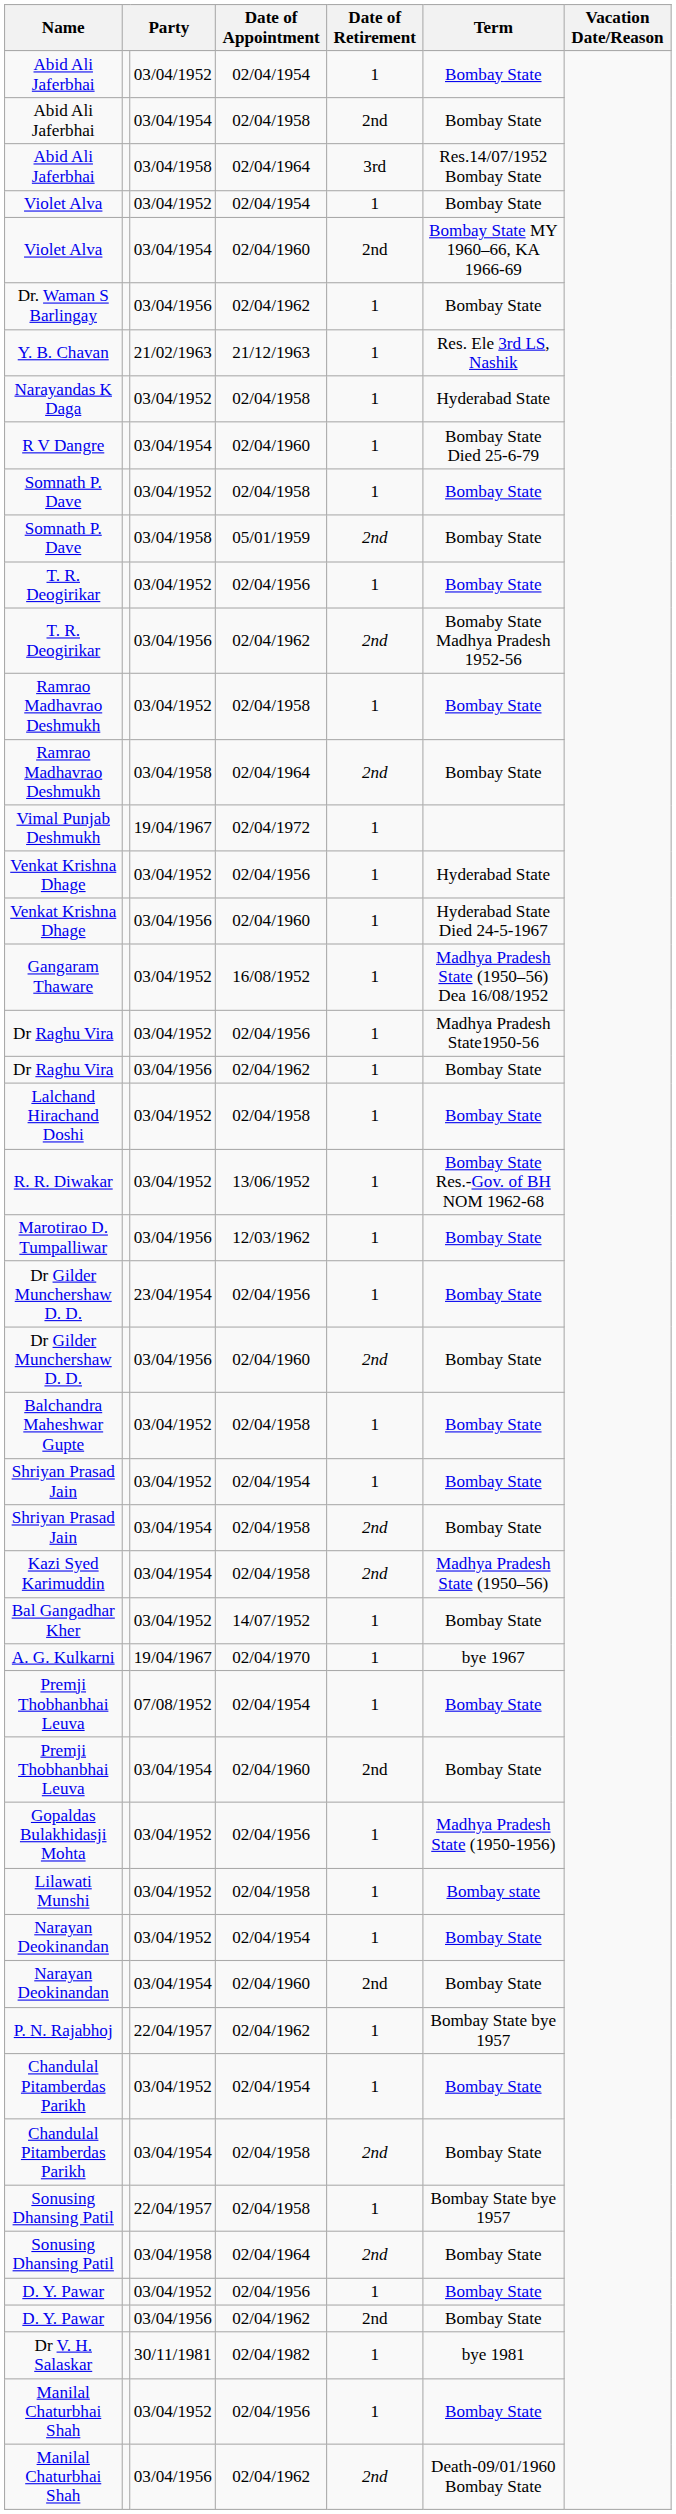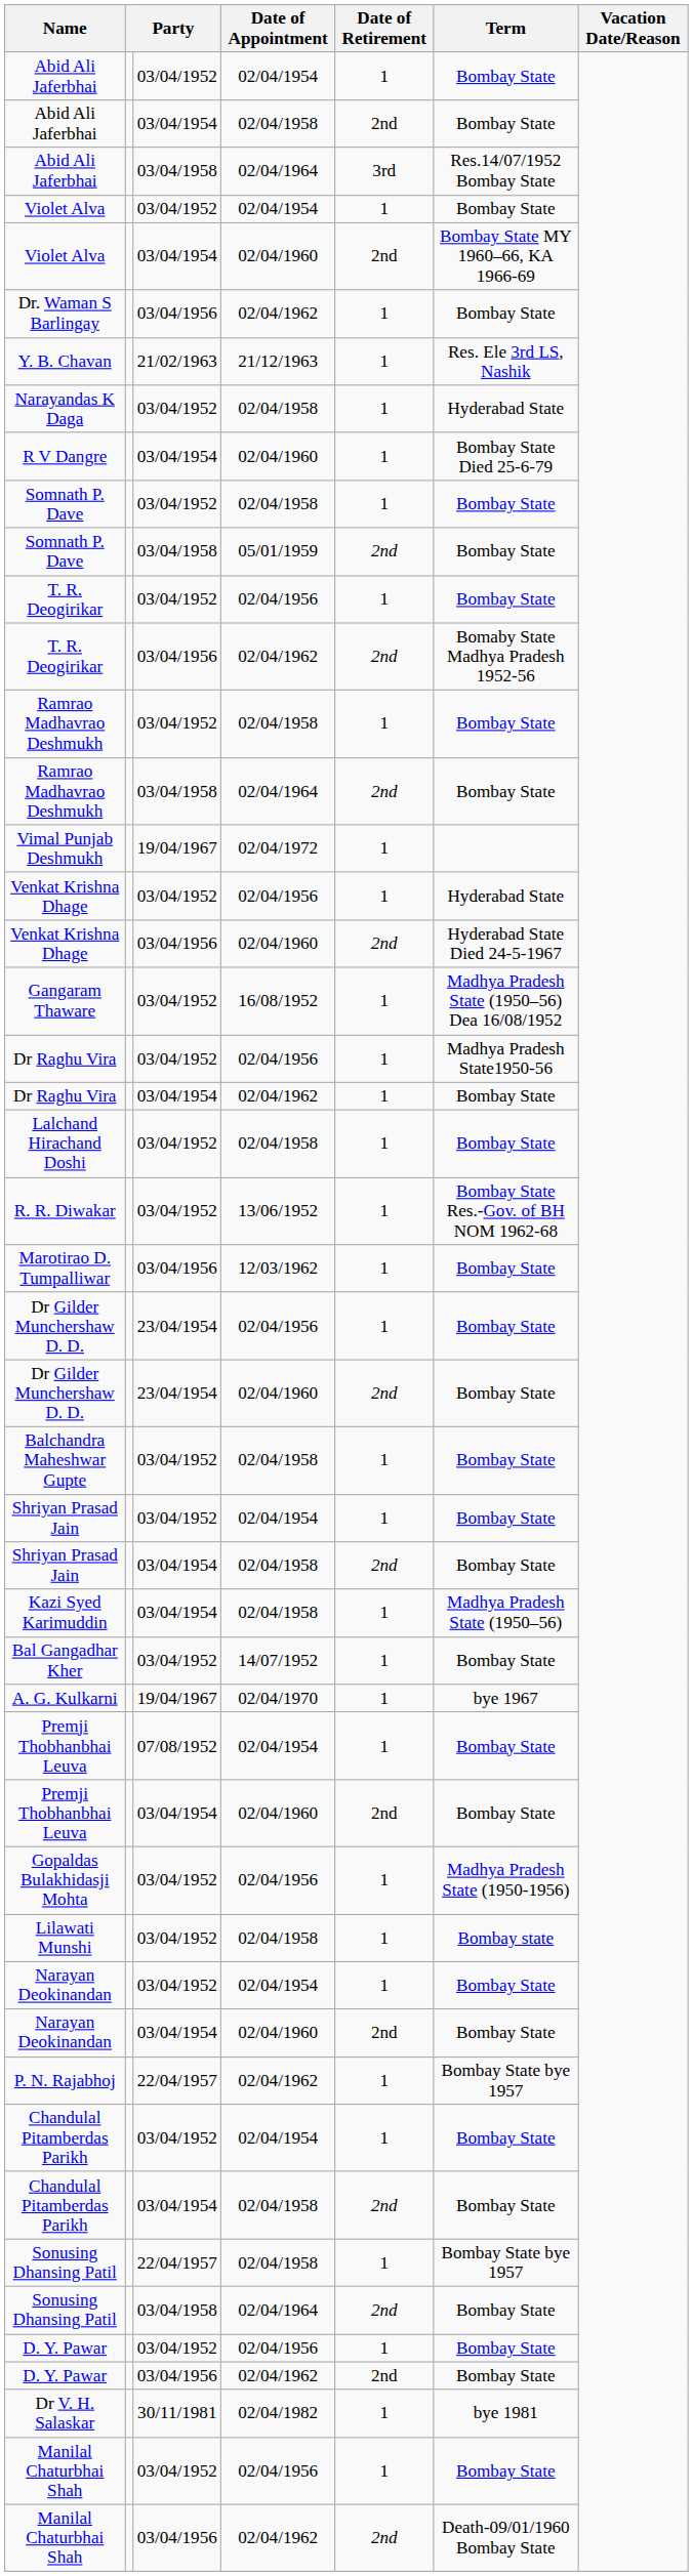 <table class="wikitable sortable static-row-numbers static-row-header-text" style="width:100%; text-align:center">
 <tr>
 <th>Name</th>
 <th colspan="2">Party</th>
 <th>Date of Appointment</th>
 <th>Date of Retirement</th>
 <th>Term</th>
 <th>Vacation Date/Reason</th>
 </tr>
 <tr>
 <td><a href='#'>Abid Ali Jaferbhai</a></td>
 <td></td>
 <td>03/04/1952</td>
 <td>02/04/1954</td>
 <td>1</td>
 <td><a href='#'>Bombay State</a></td>
 </tr>
 <tr>
 <td>Abid Ali Jaferbhai</td>
 <td></td>
 <td>03/04/1954</td>
 <td>02/04/1958</td>
 <td>2nd</td>
 <td>Bombay State</td>
 </tr>
 <tr>
 <td><a href='#'>Abid Ali Jaferbhai</a></td>
 <td></td>
 <td>03/04/1958</td>
 <td>02/04/1964</td>
 <td>3rd</td>
 <td>Res.14/07/1952 Bombay State</td>
 </tr>
 <tr>
 <td><a href='#'>Violet Alva</a></td>
 <td></td>
 <td>03/04/1952</td>
 <td>02/04/1954</td>
 <td>1</td>
 <td>Bombay State</td>
 </tr>
 <tr>
 <td><a href='#'>Violet Alva</a></td>
 <td></td>
 <td>03/04/1954</td>
 <td>02/04/1960</td>
 <td>2nd</td>
 <td><a href='#'>Bombay State</a> MY 1960–66, KA 1966-69</td>
 </tr>
 <tr>
 <td>Dr. <a href='#'>Waman S Barlingay</a></td>
 <td></td>
 <td>03/04/1956</td>
 <td>02/04/1962</td>
 <td>1</td>
 <td>Bombay State</td>
 </tr>
 <tr>
 <td><a href='#'>Y. B. Chavan</a></td>
 <td></td>
 <td>21/02/1963</td>
 <td>21/12/1963</td>
 <td>1</td>
 <td>Res. Ele <a href='#'>3rd LS</a>, <a href='#'>Nashik</a></td>
 </tr>
 <tr>
 <td><a href='#'>Narayandas K Daga</a></td>
 <td></td>
 <td>03/04/1952</td>
 <td>02/04/1958</td>
 <td>1</td>
 <td>Hyderabad State</td>
 </tr>
 <tr>
 <td><a href='#'>R V Dangre</a></td>
 <td></td>
 <td>03/04/1954</td>
 <td>02/04/1960</td>
 <td>1</td>
 <td>Bombay State Died 25-6-79</td>
 </tr>
 <tr>
 <td><a href='#'>Somnath P. Dave</a></td>
 <td></td>
 <td>03/04/1952</td>
 <td>02/04/1958</td>
 <td>1</td>
 <td><a href='#'>Bombay State</a></td>
 </tr>
 <tr>
 <td><a href='#'>Somnath P. Dave</a></td>
 <td></td>
 <td>03/04/1958</td>
 <td>05/01/1959</td>
 <td><em>2nd</em></td>
 <td>Bombay State</td>
 </tr>
 <tr>
 <td><a href='#'>T. R. Deogirikar</a></td>
 <td></td>
 <td>03/04/1952</td>
 <td>02/04/1956</td>
 <td>1</td>
 <td><a href='#'>Bombay State</a></td>
 </tr>
 <tr>
 <td><a href='#'>T. R. Deogirikar</a></td>
 <td></td>
 <td>03/04/1956</td>
 <td>02/04/1962</td>
 <td><em>2nd</em></td>
 <td>Bomaby State Madhya Pradesh  1952-56</td>
 </tr>
 <tr>
 <td><a href='#'>Ramrao Madhavrao Deshmukh</a></td>
 <td></td>
 <td>03/04/1952</td>
 <td>02/04/1958</td>
 <td>1</td>
 <td><a href='#'>Bombay State</a></td>
 </tr>
 <tr>
 <td><a href='#'>Ramrao Madhavrao Deshmukh</a></td>
 <td></td>
 <td>03/04/1958</td>
 <td>02/04/1964</td>
 <td><em>2nd</em></td>
 <td>Bombay State</td>
 </tr>
 <tr>
 <td><a href='#'>Vimal Punjab Deshmukh</a></td>
 <td></td>
 <td>19/04/1967</td>
 <td>02/04/1972</td>
 <td>1</td>
 <td></td>
 </tr>
 <tr>
 <td><a href='#'>Venkat Krishna Dhage</a></td>
 <td></td>
 <td>03/04/1952</td>
 <td>02/04/1956</td>
 <td>1</td>
 <td>Hyderabad State</td>
 </tr>
 <tr>
 <td><a href='#'>Venkat Krishna Dhage</a></td>
 <td></td>
 <td>03/04/1956</td>
 <td>02/04/1960</td>
-<td>1</td>
+<td><em>2nd</em></td>
 <td>Hyderabad State Died 24-5-1967</td>
 </tr>
 <tr>
 <td><a href='#'>Gangaram Thaware</a></td>
 <td></td>
 <td>03/04/1952</td>
 <td>16/08/1952</td>
 <td>1</td>
 <td><a href='#'>Madhya Pradesh State</a> (1950–56) Dea 16/08/1952</td>
 </tr>
 <tr>
 <td>Dr <a href='#'>Raghu Vira</a></td>
 <td></td>
 <td>03/04/1952</td>
 <td>02/04/1956</td>
 <td>1</td>
 <td>Madhya Pradesh State1950-56</td>
 </tr>
 <tr>
 <td>Dr <a href='#'>Raghu Vira</a></td>
 <td></td>
-<td>03/04/1956</td>
+<td>03/04/1954</td>
 <td>02/04/1962</td>
 <td>1</td>
 <td>Bombay State</td>
 </tr>
 <tr>
 <td><a href='#'>Lalchand Hirachand Doshi</a></td>
 <td></td>
 <td>03/04/1952</td>
 <td>02/04/1958</td>
 <td>1</td>
 <td><a href='#'>Bombay State</a></td>
 </tr>
 <tr>
 <td><a href='#'>R. R. Diwakar</a></td>
 <td></td>
 <td>03/04/1952</td>
 <td>13/06/1952</td>
 <td>1</td>
 <td><a href='#'>Bombay State</a> Res.-<a href='#'>Gov. of BH</a> NOM 1962-68</td>
 </tr>
 <tr>
 <td><a href='#'>Marotirao D. Tumpalliwar</a></td>
 <td></td>
 <td>03/04/1956</td>
 <td>12/03/1962</td>
 <td>1</td>
 <td><a href='#'>Bombay State</a></td>
 </tr>
 <tr>
 <td>Dr <a href='#'>Gilder Munchershaw D. D.</a></td>
 <td></td>
 <td>23/04/1954</td>
 <td>02/04/1956</td>
 <td>1</td>
 <td><a href='#'>Bombay State</a></td>
 </tr>
 <tr>
 <td>Dr <a href='#'>Gilder Munchershaw D. D.</a></td>
 <td></td>
-<td>03/04/1956</td>
+<td>23/04/1954</td>
 <td>02/04/1960</td>
 <td><em> 2nd</em></td>
 <td>Bombay State</td>
 </tr>
 <tr>
 <td><a href='#'>Balchandra Maheshwar Gupte</a></td>
 <td></td>
 <td>03/04/1952</td>
 <td>02/04/1958</td>
 <td>1</td>
 <td><a href='#'>Bombay State</a></td>
 </tr>
 <tr>
 <td><a href='#'>Shriyan Prasad Jain</a></td>
 <td></td>
 <td>03/04/1952</td>
 <td>02/04/1954</td>
 <td>1</td>
 <td><a href='#'>Bombay State</a></td>
 </tr>
 <tr>
 <td><a href='#'>Shriyan Prasad Jain</a></td>
 <td></td>
 <td>03/04/1954</td>
 <td>02/04/1958</td>
 <td><em>2nd</em></td>
 <td>Bombay State</td>
 </tr>
 <tr>
 <td><a href='#'>Kazi Syed Karimuddin</a></td>
 <td></td>
 <td>03/04/1954</td>
 <td>02/04/1958</td>
-<td><em>2nd</em></td>
+<td>1</td>
 <td><a href='#'>Madhya Pradesh State</a> (1950–56)</td>
 </tr>
 <tr>
 <td><a href='#'>Bal Gangadhar Kher</a></td>
 <td></td>
 <td>03/04/1952</td>
 <td>14/07/1952</td>
 <td>1</td>
 <td>Bombay State</td>
 </tr>
 <tr>
 <td><a href='#'>A. G. Kulkarni</a></td>
 <td></td>
 <td>19/04/1967</td>
 <td>02/04/1970</td>
 <td>1</td>
 <td>bye 1967</td>
 </tr>
 <tr>
 <td><a href='#'>Premji Thobhanbhai Leuva</a></td>
 <td></td>
 <td>07/08/1952</td>
 <td>02/04/1954</td>
 <td>1</td>
 <td><a href='#'>Bombay State</a></td>
 </tr>
 <tr>
 <td><a href='#'>Premji Thobhanbhai Leuva</a></td>
 <td></td>
 <td>03/04/1954</td>
 <td>02/04/1960</td>
 <td>2nd</td>
 <td>Bombay State</td>
 </tr>
 <tr>
 <td><a href='#'>Gopaldas Bulakhidasji Mohta</a></td>
 <td></td>
 <td>03/04/1952</td>
 <td>02/04/1956</td>
 <td>1</td>
 <td><a href='#'>Madhya Pradesh State</a> (1950-1956)</td>
 </tr>
 <tr>
 <td><a href='#'>Lilawati Munshi</a></td>
 <td></td>
 <td>03/04/1952</td>
 <td>02/04/1958</td>
 <td>1</td>
 <td><a href='#'>Bombay state</a></td>
 </tr>
 <tr>
 <td><a href='#'>Narayan Deokinandan</a></td>
 <td></td>
 <td>03/04/1952</td>
 <td>02/04/1954</td>
 <td>1</td>
 <td><a href='#'>Bombay State</a></td>
 </tr>
 <tr>
 <td><a href='#'>Narayan Deokinandan</a></td>
 <td></td>
 <td>03/04/1954</td>
 <td>02/04/1960</td>
 <td>2nd</td>
 <td>Bombay State</td>
 </tr>
 <tr>
 <td><a href='#'>P. N. Rajabhoj</a></td>
 <td></td>
 <td>22/04/1957</td>
 <td>02/04/1962</td>
 <td>1</td>
 <td>Bombay State bye 1957</td>
 </tr>
 <tr>
 <td><a href='#'>Chandulal Pitamberdas Parikh</a></td>
 <td></td>
 <td>03/04/1952</td>
 <td>02/04/1954</td>
 <td>1</td>
 <td><a href='#'>Bombay State</a></td>
 </tr>
 <tr>
 <td><a href='#'>Chandulal Pitamberdas Parikh</a></td>
 <td></td>
 <td>03/04/1954</td>
 <td>02/04/1958</td>
 <td><em>2nd</em></td>
 <td>Bombay State</td>
 </tr>
 <tr>
 <td><a href='#'>Sonusing Dhansing Patil</a></td>
 <td></td>
 <td>22/04/1957</td>
 <td>02/04/1958</td>
 <td>1</td>
 <td>Bombay State bye 1957</td>
 </tr>
 <tr>
 <td><a href='#'>Sonusing Dhansing Patil</a></td>
 <td></td>
 <td>03/04/1958</td>
 <td>02/04/1964</td>
 <td><em>2nd</em></td>
 <td>Bombay State</td>
 </tr>
 <tr>
 <td><a href='#'>D. Y. Pawar</a></td>
 <td></td>
 <td>03/04/1952</td>
 <td>02/04/1956</td>
 <td>1</td>
 <td><a href='#'>Bombay State</a></td>
 </tr>
 <tr>
 <td><a href='#'>D. Y. Pawar</a></td>
 <td></td>
 <td>03/04/1956</td>
 <td>02/04/1962</td>
 <td>2nd</td>
 <td>Bombay State</td>
 </tr>
 <tr>
 <td>Dr <a href='#'>V. H. Salaskar</a></td>
 <td></td>
 <td>30/11/1981</td>
 <td>02/04/1982</td>
 <td>1</td>
 <td>bye 1981</td>
 </tr>
 <tr>
 <td><a href='#'>Manilal Chaturbhai Shah</a></td>
 <td></td>
 <td>03/04/1952</td>
 <td>02/04/1956</td>
 <td>1</td>
 <td><a href='#'>Bombay State</a></td>
 </tr>
 <tr>
 <td><a href='#'>Manilal Chaturbhai Shah</a></td>
 <td></td>
 <td>03/04/1956</td>
 <td>02/04/1962</td>
 <td><em>2nd</em></td>
 <td>Death-09/01/1960 Bombay State</td>
 </tr>
 </table>
